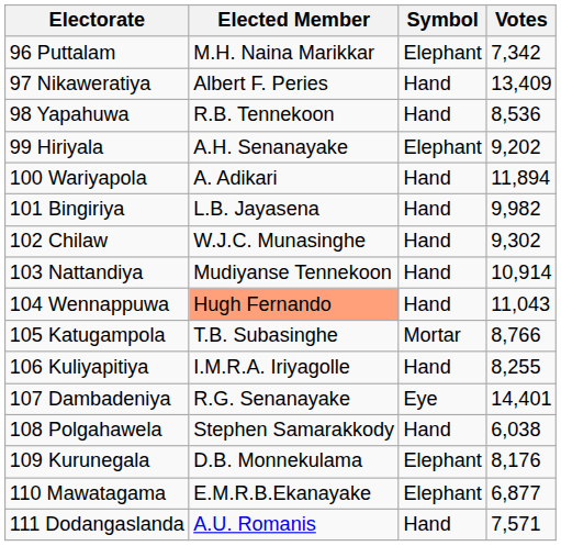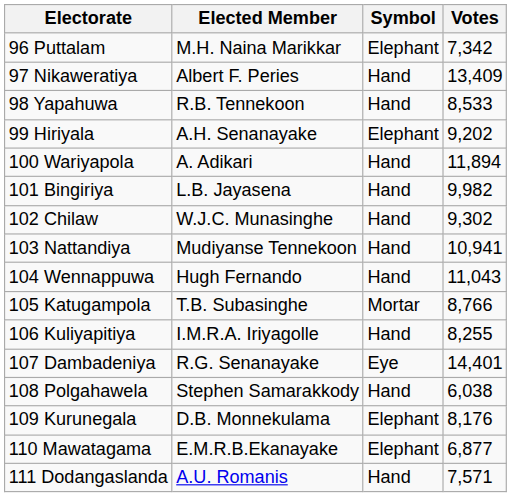 <table class="wikitable" border="1">
 <tr>
 <th>Electorate</th>
 <th>Elected Member</th>
 <th>Symbol</th>
 <th>Votes</th>
 </tr>
 <tr>
 <td>96 Puttalam</td>
 <td>M.H.  Naina Marikkar</td>
 <td>Elephant</td>
 <td>7,342</td>
 </tr>
 <tr>
 <td>97 Nikaweratiya</td>
 <td>Albert F.  Peries</td>
 <td>Hand</td>
 <td>13,409</td>
 </tr>
 <tr>
 <td>98 Yapahuwa</td>
 <td>R.B.  Tennekoon</td>
 <td>Hand</td>
-<td>8,536</td>
+<td>8,533</td>
 </tr>
 <tr>
 <td>99 Hiriyala</td>
 <td>A.H.  Senanayake</td>
 <td>Elephant</td>
 <td>9,202</td>
 </tr>
 <tr>
 <td>100 Wariyapola</td>
 <td>A.  Adikari</td>
 <td>Hand</td>
 <td>11,894</td>
 </tr>
 <tr>
 <td>101 Bingiriya</td>
 <td>L.B.  Jayasena</td>
 <td>Hand</td>
 <td>9,982</td>
 </tr>
 <tr>
 <td>102 Chilaw</td>
 <td>W.J.C.  Munasinghe</td>
 <td>Hand</td>
 <td>9,302</td>
 </tr>
 <tr>
 <td>103 Nattandiya</td>
 <td>Mudiyanse Tennekoon</td>
 <td>Hand</td>
-<td>10,914</td>
+<td>10,941</td>
 </tr>
 <tr>
 <td>104 Wennappuwa</td>
-<td style="background: lightsalmon;">Hugh Fernando</td>
+<td>Hugh Fernando</td>
 <td>Hand</td>
 <td>11,043</td>
 </tr>
 <tr>
 <td>105 Katugampola</td>
 <td>T.B.  Subasinghe</td>
 <td>Mortar</td>
 <td>8,766</td>
 </tr>
 <tr>
 <td>106 Kuliyapitiya</td>
 <td>I.M.R.A.  Iriyagolle</td>
 <td>Hand</td>
 <td>8,255</td>
 </tr>
 <tr>
 <td>107 Dambadeniya</td>
 <td>R.G.  Senanayake</td>
 <td>Eye</td>
 <td>14,401</td>
 </tr>
 <tr>
 <td>108 Polgahawela</td>
 <td>Stephen Samarakkody</td>
 <td>Hand</td>
 <td>6,038</td>
 </tr>
 <tr>
 <td>109 Kurunegala</td>
 <td>D.B.  Monnekulama</td>
 <td>Elephant</td>
 <td>8,176</td>
 </tr>
 <tr>
 <td>110 Mawatagama</td>
 <td>E.M.R.B.Ekanayake</td>
 <td>Elephant</td>
 <td>6,877</td>
 </tr>
 <tr>
 <td>111 Dodangaslanda</td>
 <td><a href='#'>A.U. Romanis</a></td>
 <td>Hand</td>
 <td>7,571</td>
 </tr>
 </table>
